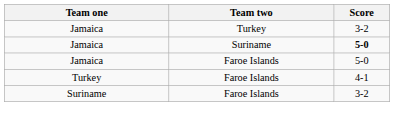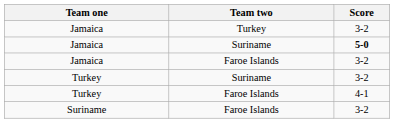 <table class="wikitable" style="text-align: center">
 <tr>
 <th width=250>Team one</th>
 <th width=250>Team two</th>
 <th width=80>Score</th>
 </tr>
 <tr>
 <td> Jamaica</td>
 <td> Turkey</td>
 <td>3-2</td>
 </tr>
 <tr>
 <td> Jamaica</td>
 <td> Suriname</td>
 <td><strong>5-0</strong></td>
 </tr>
 <tr>
 <td> Jamaica</td>
 <td> Faroe Islands</td>
-<td>5-0</td>
+<td>3-2</td>
+</tr>
+<tr>
+<td> Turkey</td>
+<td> Suriname</td>
+<td>3-2</td>
 </tr>
 <tr>
 <td> Turkey</td>
 <td> Faroe Islands</td>
 <td>4-1</td>
 </tr>
 <tr>
 <td> Suriname</td>
 <td> Faroe Islands</td>
 <td>3-2</td>
 </tr>
 </table>
